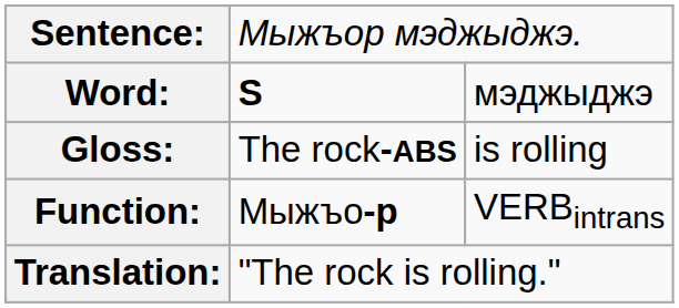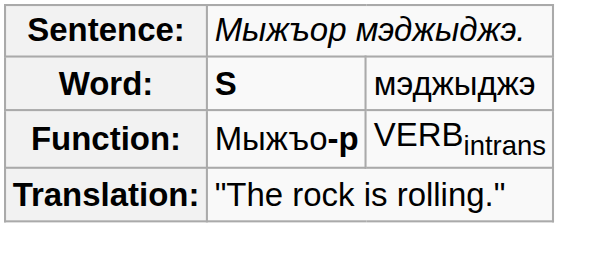 <table class="wikitable">
 <tr>
 <th>Sentence:</th>
 <td colspan="2"><em>Мыжъор мэджыджэ.</em></td>
 </tr>
 <tr>
 <th>Word:</th>
 <td><span><strong>S</strong></span></td>
 <td>мэджыджэ</td>
 </tr>
 <tr>
-<th>Gloss:</th>
-<td>The rock<span><strong>-<small>ABS</small></strong></span></td>
-<td>is rolling</td>
-</tr>
-<tr>
 <th>Function:</th>
 <td>Мыжъо<span><strong>-р</strong></span></td>
 <td>VERB<sub>intrans</sub></td>
 </tr>
 <tr>
 <th>Translation:</th>
 <td colspan="2">"The rock is rolling."</td>
 </tr>
 </table>
